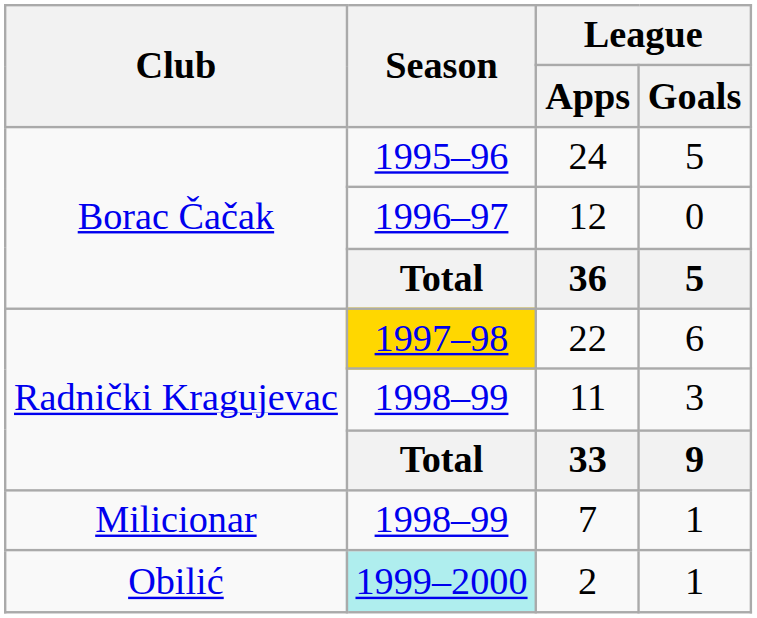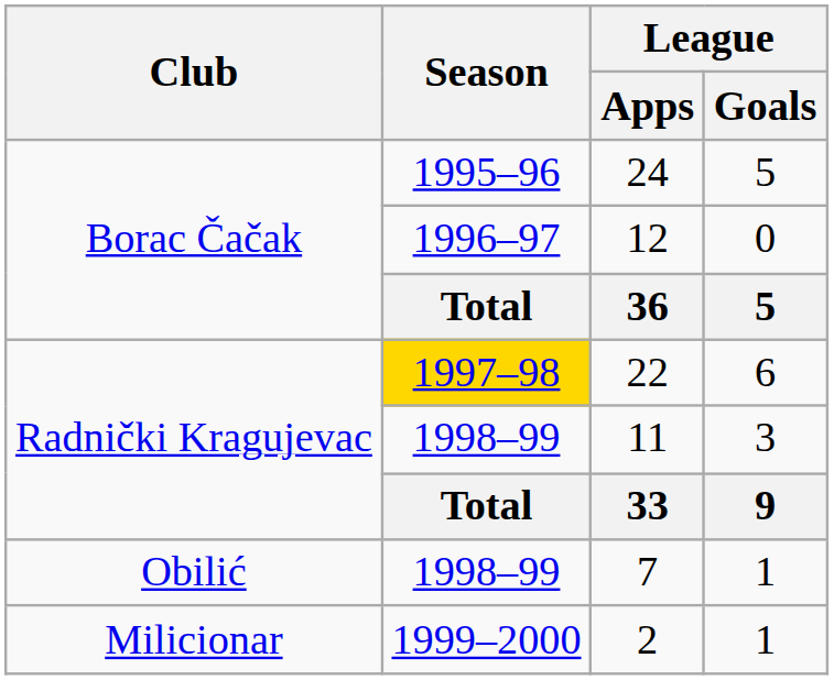 <table class="wikitable" style="text-align:center">
 <tr>
 <th rowspan="2">Club</th>
 <th rowspan="2">Season</th>
 <th colspan="2">League</th>
 </tr>
 <tr>
 <th>Apps</th>
 <th>Goals</th>
 </tr>
 <tr>
 <td rowspan="3"><a href='#'>Borac Čačak</a></td>
 <td><a href='#'>1995–96</a></td>
 <td>24</td>
 <td>5</td>
 </tr>
 <tr>
 <td><a href='#'>1996–97</a></td>
 <td>12</td>
 <td>0</td>
 </tr>
 <tr>
 <th>Total</th>
 <th>36</th>
 <th>5</th>
 </tr>
 <tr>
 <td rowspan="3"><a href='#'>Radnički Kragujevac</a></td>
 <td style="background: gold;"><a href='#'>1997–98</a></td>
 <td>22</td>
 <td>6</td>
 </tr>
 <tr>
 <td><a href='#'>1998–99</a></td>
 <td>11</td>
 <td>3</td>
 </tr>
 <tr>
 <th>Total</th>
 <th>33</th>
 <th>9</th>
 </tr>
 <tr>
-<td><a href='#'>Milicionar</a></td>
+<td><a href='#'>Obilić</a></td>
 <td><a href='#'>1998–99</a></td>
 <td>7</td>
 <td>1</td>
 </tr>
 <tr>
-<td><a href='#'>Obilić</a></td>
-<td style="background: paleturquoise;"><a href='#'>1999–2000</a></td>
+<td><a href='#'>Milicionar</a></td>
+<td><a href='#'>1999–2000</a></td>
 <td>2</td>
 <td>1</td>
 </tr>
 </table>
